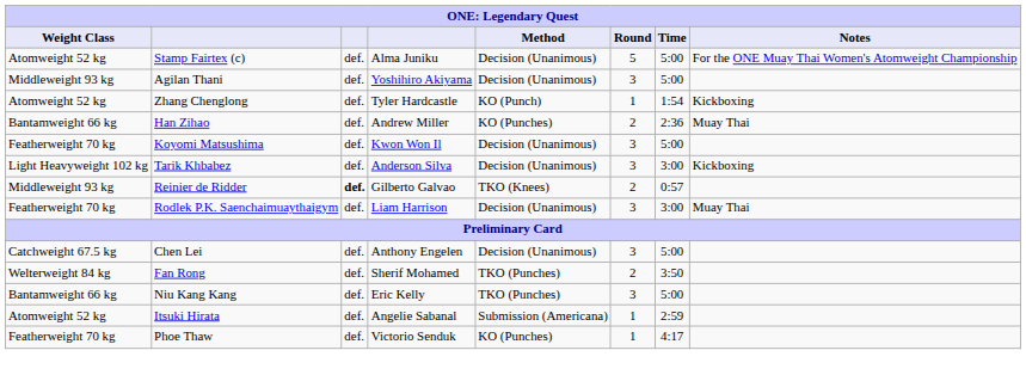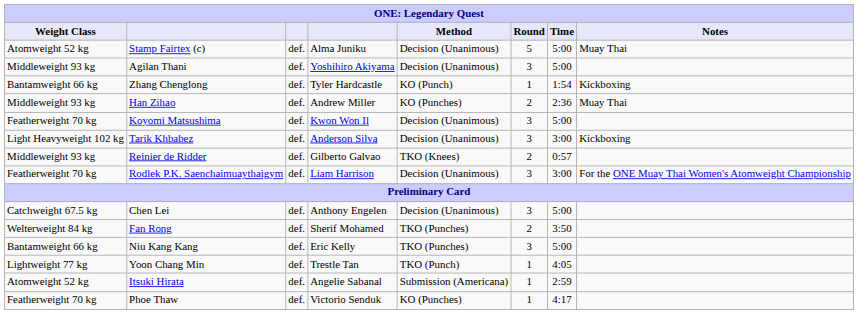 <table class="wikitable" style="font-size: 80%;">
 <tr>
 <th colspan="8" style="background-color: #ccf; color: #000080; text-align: center;"><strong>ONE: Legendary Quest</strong></th>
 </tr>
 <tr>
 <th colspan="1" style="background-color: #E6E8FA; color: #000000; text-align: center;">Weight Class</th>
 <th colspan="1" style="background-color: #E6E8FA; color: #000000; text-align: center;"></th>
 <th colspan="1" style="background-color: #E6E8FA; color: #000000; text-align: center;"></th>
 <th colspan="1" style="background-color: #E6E8FA; color: #000000; text-align: center;"></th>
 <th colspan="1" style="background-color: #E6E8FA; color: #000000; text-align: center;">Method</th>
 <th colspan="1" style="background-color: #E6E8FA; color: #000000; text-align: center;">Round</th>
 <th colspan="1" style="background-color: #E6E8FA; color: #000000; text-align: center;">Time</th>
 <th colspan="1" style="background-color: #E6E8FA; color: #000000; text-align: center;">Notes</th>
 </tr>
 <tr>
 <td>Atomweight 52 kg</td>
 <td> <a href='#'>Stamp Fairtex</a> (c)</td>
 <td>def.</td>
 <td> Alma Juniku</td>
 <td>Decision (Unanimous)</td>
 <td align=center>5</td>
 <td align=center>5:00</td>
-<td>For the <a href='#'>ONE Muay Thai Women's Atomweight Championship</a></td>
+<td>Muay Thai</td>
 </tr>
 <tr>
 <td>Middleweight 93 kg</td>
 <td> Agilan Thani</td>
 <td>def.</td>
 <td> <a href='#'>Yoshihiro Akiyama</a></td>
 <td>Decision (Unanimous)</td>
 <td align=center>3</td>
 <td align=center>5:00</td>
 <td></td>
 </tr>
 <tr>
-<td>Atomweight 52 kg</td>
+<td>Bantamweight 66 kg</td>
 <td> Zhang Chenglong</td>
 <td>def.</td>
 <td> Tyler Hardcastle</td>
 <td>KO (Punch)</td>
 <td align=center>1</td>
 <td align=center>1:54</td>
 <td>Kickboxing</td>
 </tr>
 <tr>
-<td>Bantamweight 66 kg</td>
+<td>Middleweight 93 kg</td>
 <td> <a href='#'>Han Zihao</a></td>
 <td>def.</td>
 <td> Andrew Miller</td>
 <td>KO (Punches)</td>
 <td align=center>2</td>
 <td align=center>2:36</td>
 <td>Muay Thai</td>
 </tr>
 <tr>
 <td>Featherweight 70 kg</td>
 <td> <a href='#'>Koyomi Matsushima</a></td>
 <td>def.</td>
 <td> <a href='#'>Kwon Won Il</a></td>
 <td>Decision (Unanimous)</td>
 <td align=center>3</td>
 <td align=center>5:00</td>
 <td></td>
 </tr>
 <tr>
 <td>Light Heavyweight 102 kg</td>
 <td> <a href='#'>Tarik Khbabez</a></td>
 <td>def.</td>
 <td> <a href='#'>Anderson Silva</a></td>
 <td>Decision (Unanimous)</td>
 <td align=center>3</td>
 <td align=center>3:00</td>
 <td>Kickboxing</td>
 </tr>
 <tr>
 <td>Middleweight 93 kg</td>
 <td> <a href='#'>Reinier de Ridder</a></td>
-<td><strong>def.</strong></td>
+<td>def.</td>
 <td> Gilberto Galvao</td>
 <td>TKO (Knees)</td>
 <td align=center>2</td>
 <td align=center>0:57</td>
 <td></td>
 </tr>
 <tr>
 <td>Featherweight 70 kg</td>
 <td> <a href='#'>Rodlek P.K. Saenchaimuaythaigym</a></td>
 <td>def.</td>
 <td> <a href='#'>Liam Harrison</a></td>
 <td>Decision (Unanimous)</td>
 <td align=center>3</td>
 <td align=center>3:00</td>
-<td>Muay Thai</td>
+<td>For the <a href='#'>ONE Muay Thai Women's Atomweight Championship</a></td>
 </tr>
 <tr>
 <th colspan="8" style="background-color: #ccf; color: #000080; text-align: center;"><strong>Preliminary Card</strong></th>
 </tr>
 <tr>
 <td>Catchweight 67.5 kg</td>
 <td> Chen Lei</td>
 <td>def.</td>
 <td> Anthony Engelen</td>
 <td>Decision (Unanimous)</td>
 <td align=center>3</td>
 <td align=center>5:00</td>
 <td></td>
 </tr>
 <tr>
 <td>Welterweight 84 kg</td>
 <td> <a href='#'>Fan Rong</a></td>
 <td>def.</td>
 <td> Sherif Mohamed</td>
 <td>TKO (Punches)</td>
 <td align=center>2</td>
 <td align=center>3:50</td>
 <td></td>
 </tr>
 <tr>
 <td>Bantamweight 66 kg</td>
 <td> Niu Kang Kang</td>
 <td>def.</td>
 <td> Eric Kelly</td>
 <td>TKO (Punches)</td>
 <td align=center>3</td>
 <td align=center>5:00</td>
 <td></td>
 </tr>
 <tr>
+<td>Lightweight 77 kg</td>
+<td> Yoon Chang Min</td>
+<td>def.</td>
+<td> Trestle Tan</td>
+<td>TKO (Punch)</td>
+<td align=center>1</td>
+<td align=center>4:05</td>
+<td></td>
+</tr>
+<tr>
 <td>Atomweight 52 kg</td>
 <td> <a href='#'>Itsuki Hirata</a></td>
 <td>def.</td>
 <td> Angelie Sabanal</td>
 <td>Submission (Americana)</td>
 <td align=center>1</td>
 <td align=center>2:59</td>
 <td></td>
 </tr>
 <tr>
 <td>Featherweight 70 kg</td>
 <td> Phoe Thaw</td>
 <td>def.</td>
 <td> Victorio Senduk</td>
 <td>KO (Punches)</td>
 <td align=center>1</td>
 <td align=center>4:17</td>
 <td></td>
 </tr>
 </table>
